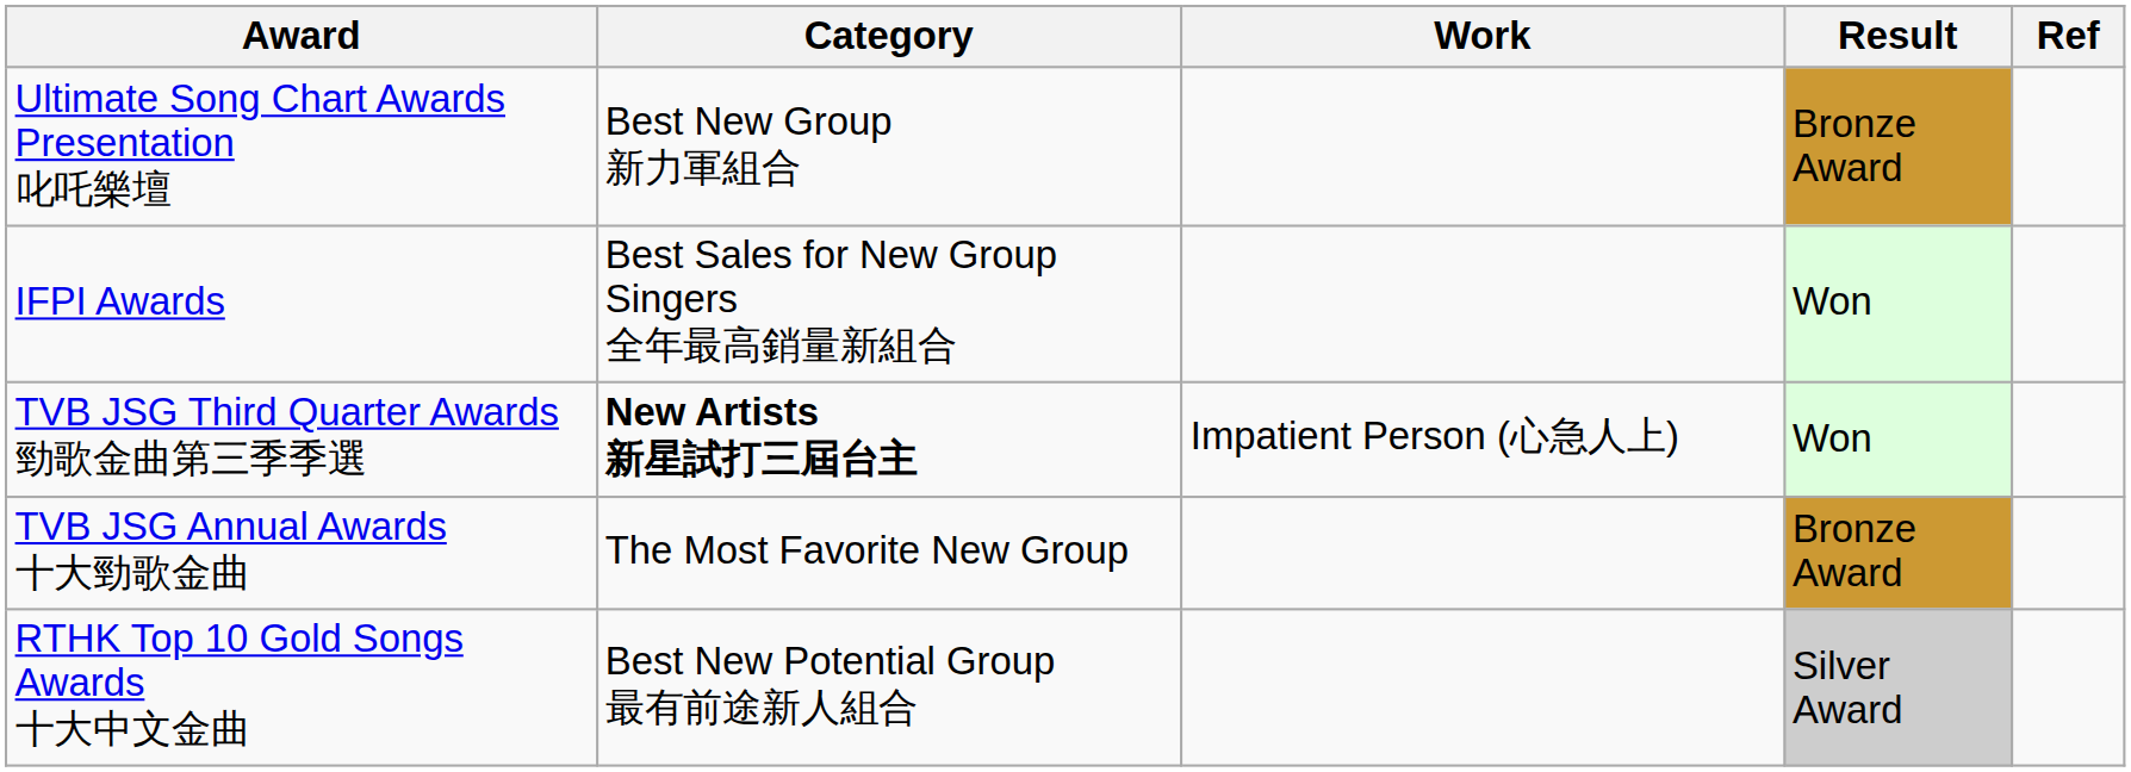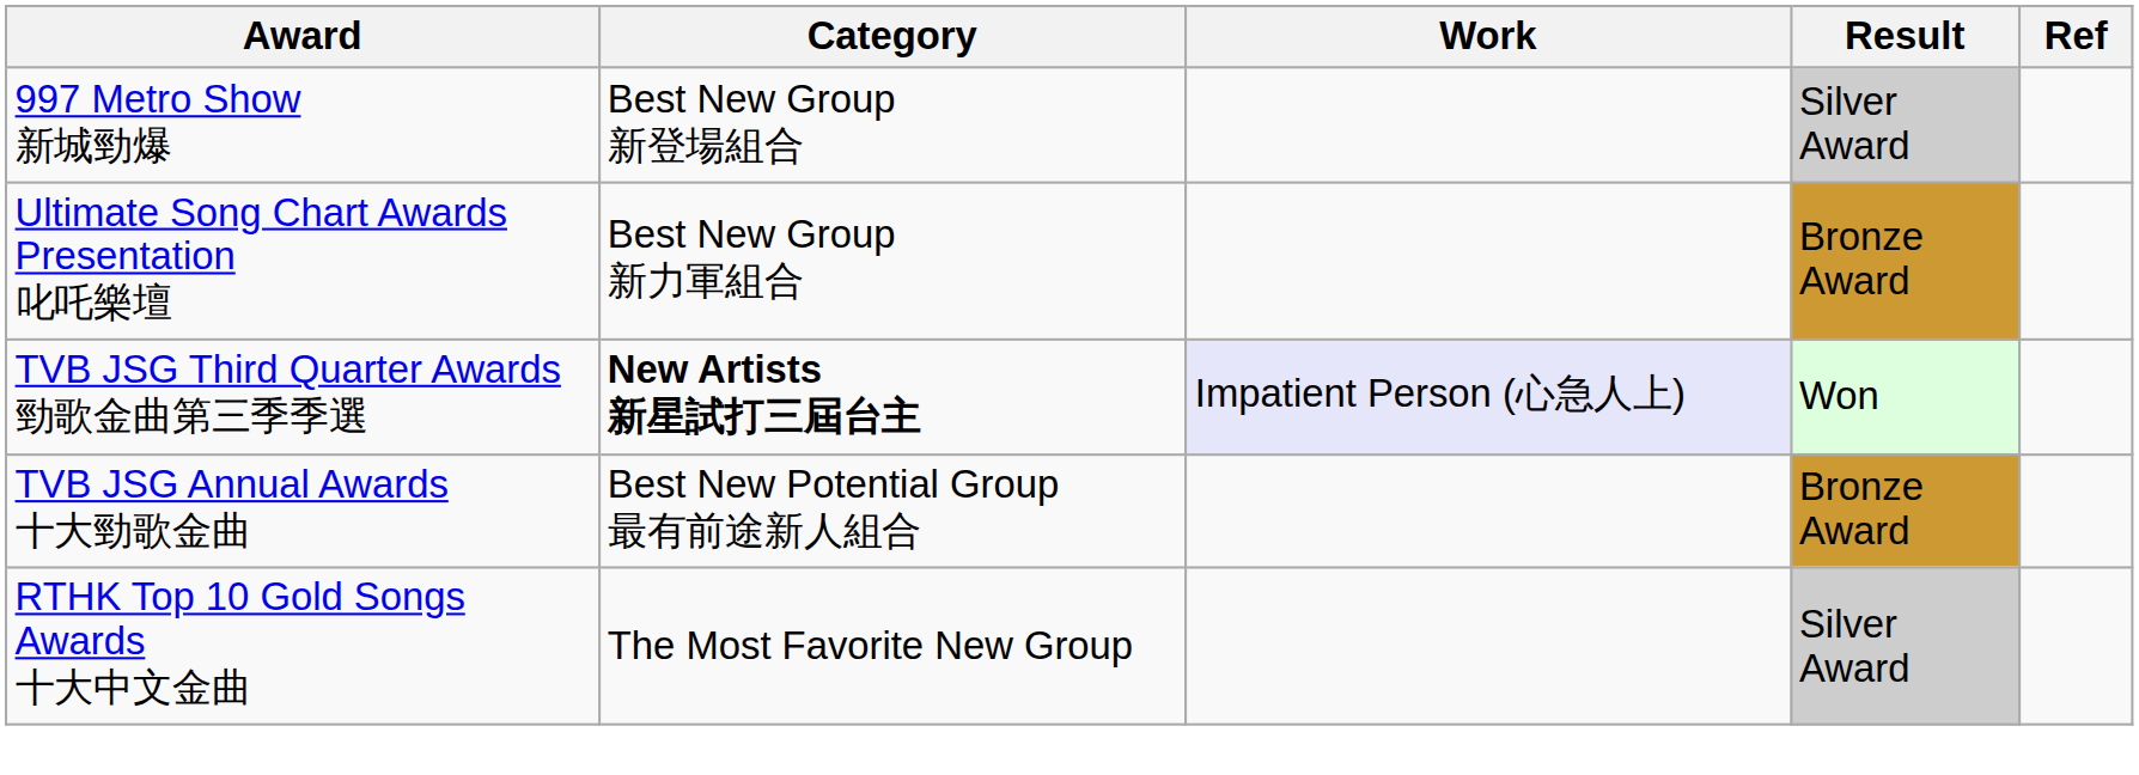 <table class="wikitable">
 <tr>
 <th width="250">Award</th>
 <th width="250">Category</th>
 <th width="258">Work</th>
 <th width="90">Result</th>
 <th width="40">Ref</th>
 </tr>
 <tr>
+<td><a href='#'>997 Metro Show</a> <br> 新城勁爆</td>
+<td>Best New Group <br> 新登場組合</td>
+<td></td>
+<td style="background: #cdcdcd"><div>Silver Award</div></td>
+<td align="center"></td>
+</tr>
+<tr>
 <td><a href='#'>Ultimate Song Chart Awards Presentation</a> <br> 叱吒樂壇</td>
 <td>Best New Group <br> 新力軍組合</td>
 <td></td>
 <td style="background: #CC9933"><div>Bronze Award</div></td>
 <td align="center"></td>
 </tr>
 <tr>
-<td><a href='#'>IFPI Awards</a></td>
-<td>Best Sales for New Group Singers <br> 全年最高銷量新組合</td>
-<td></td>
-<td style="background: #ddffdd"><div>Won</div></td>
-<td align="center"></td>
-</tr>
-<tr>
 <td><a href='#'>TVB JSG Third Quarter Awards</a><br>勁歌金曲第三季季選</td>
 <td><strong>New Artists <br> 新星試打三屆台主</strong></td>
-<td>Impatient Person (心急人上)</td>
+<td style="background: lavender;">Impatient Person (心急人上)</td>
 <td style="background: #ddffdd"><div>Won</div></td>
 <td align="center"></td>
 </tr>
 <tr>
 <td><a href='#'>TVB JSG Annual Awards</a><br>十大勁歌金曲</td>
-<td>The Most Favorite New Group <br></td>
+<td>Best New Potential Group <br> 最有前途新人組合</td>
 <td></td>
 <td style="background:#CC9933"><div>Bronze Award</div></td>
 <td align="center"></td>
 </tr>
 <tr>
 <td><a href='#'>RTHK Top 10 Gold Songs Awards</a> <br>十大中文金曲</td>
-<td>Best New Potential Group <br> 最有前途新人組合</td>
+<td>The Most Favorite New Group <br></td>
 <td></td>
 <td style="background:#cdcdcd"><div>Silver Award</div></td>
 <td align="center"></td>
 </tr>
 </table>
